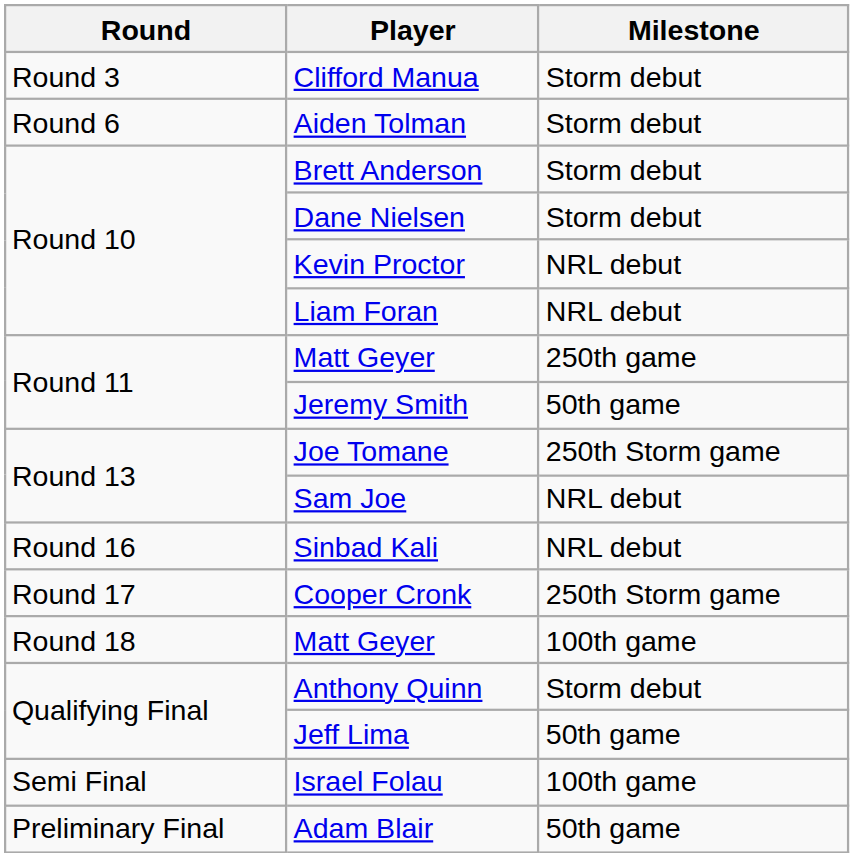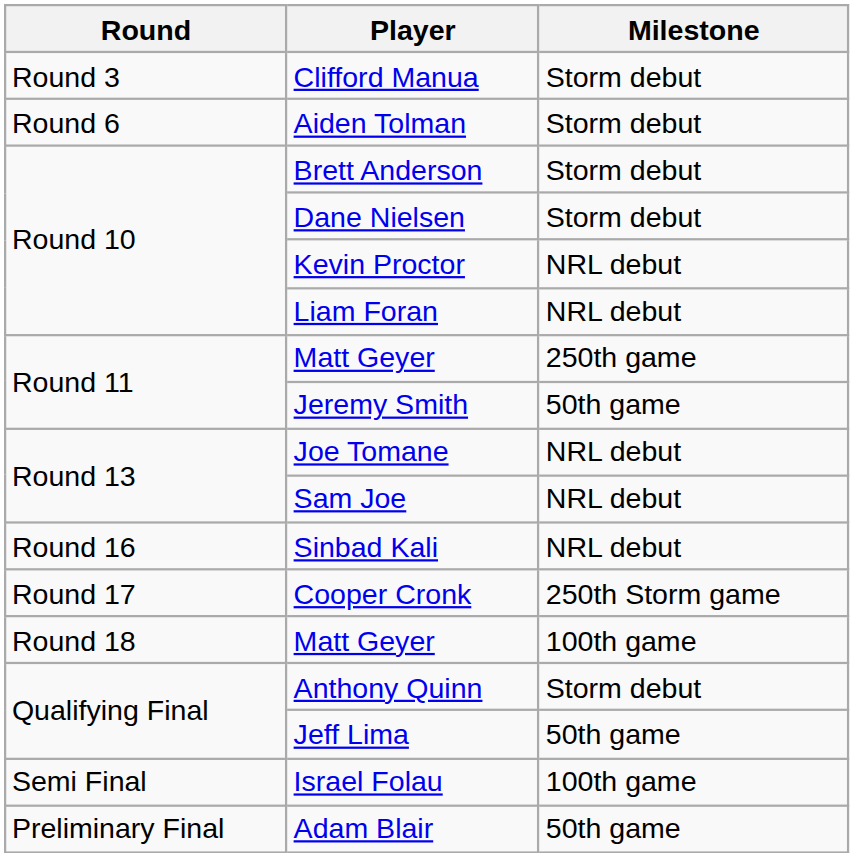 <table class="wikitable"  style="font-size:80%; width:30%;">
 <tr>
 <th>Round</th>
 <th>Player</th>
 <th>Milestone</th>
 </tr>
 <tr>
 <td>Round 3</td>
 <td><a href='#'>Clifford Manua</a></td>
 <td>Storm debut</td>
 </tr>
 <tr>
 <td>Round 6</td>
 <td><a href='#'>Aiden Tolman</a></td>
 <td>Storm debut</td>
 </tr>
 <tr>
 <td rowspan=4>Round 10</td>
 <td><a href='#'>Brett Anderson</a></td>
 <td>Storm debut</td>
 </tr>
 <tr>
 <td><a href='#'>Dane Nielsen</a></td>
 <td>Storm debut</td>
 </tr>
 <tr>
 <td><a href='#'>Kevin Proctor</a></td>
 <td>NRL debut</td>
 </tr>
 <tr>
 <td><a href='#'>Liam Foran</a></td>
 <td>NRL debut</td>
 </tr>
 <tr>
 <td rowspan=2>Round 11</td>
 <td><a href='#'>Matt Geyer</a></td>
 <td>250th game</td>
 </tr>
 <tr>
 <td><a href='#'>Jeremy Smith</a></td>
 <td>50th game</td>
 </tr>
 <tr>
 <td rowspan=2>Round 13</td>
 <td><a href='#'>Joe Tomane</a></td>
-<td>250th Storm game</td>
+<td>NRL debut</td>
 </tr>
 <tr>
 <td><a href='#'>Sam Joe</a></td>
 <td>NRL debut</td>
 </tr>
 <tr>
 <td>Round 16</td>
 <td><a href='#'>Sinbad Kali</a></td>
 <td>NRL debut</td>
 </tr>
 <tr>
 <td>Round 17</td>
 <td><a href='#'>Cooper Cronk</a></td>
 <td>250th Storm game</td>
 </tr>
 <tr>
 <td>Round 18</td>
 <td><a href='#'>Matt Geyer</a></td>
 <td>100th game</td>
 </tr>
 <tr>
 <td rowspan=2>Qualifying Final</td>
 <td><a href='#'>Anthony Quinn</a></td>
 <td>Storm debut</td>
 </tr>
 <tr>
 <td><a href='#'>Jeff Lima</a></td>
 <td>50th game</td>
 </tr>
 <tr>
 <td>Semi Final</td>
 <td><a href='#'>Israel Folau</a></td>
 <td>100th game</td>
 </tr>
 <tr>
 <td>Preliminary Final</td>
 <td><a href='#'>Adam Blair</a></td>
 <td>50th game</td>
 </tr>
 </table>
